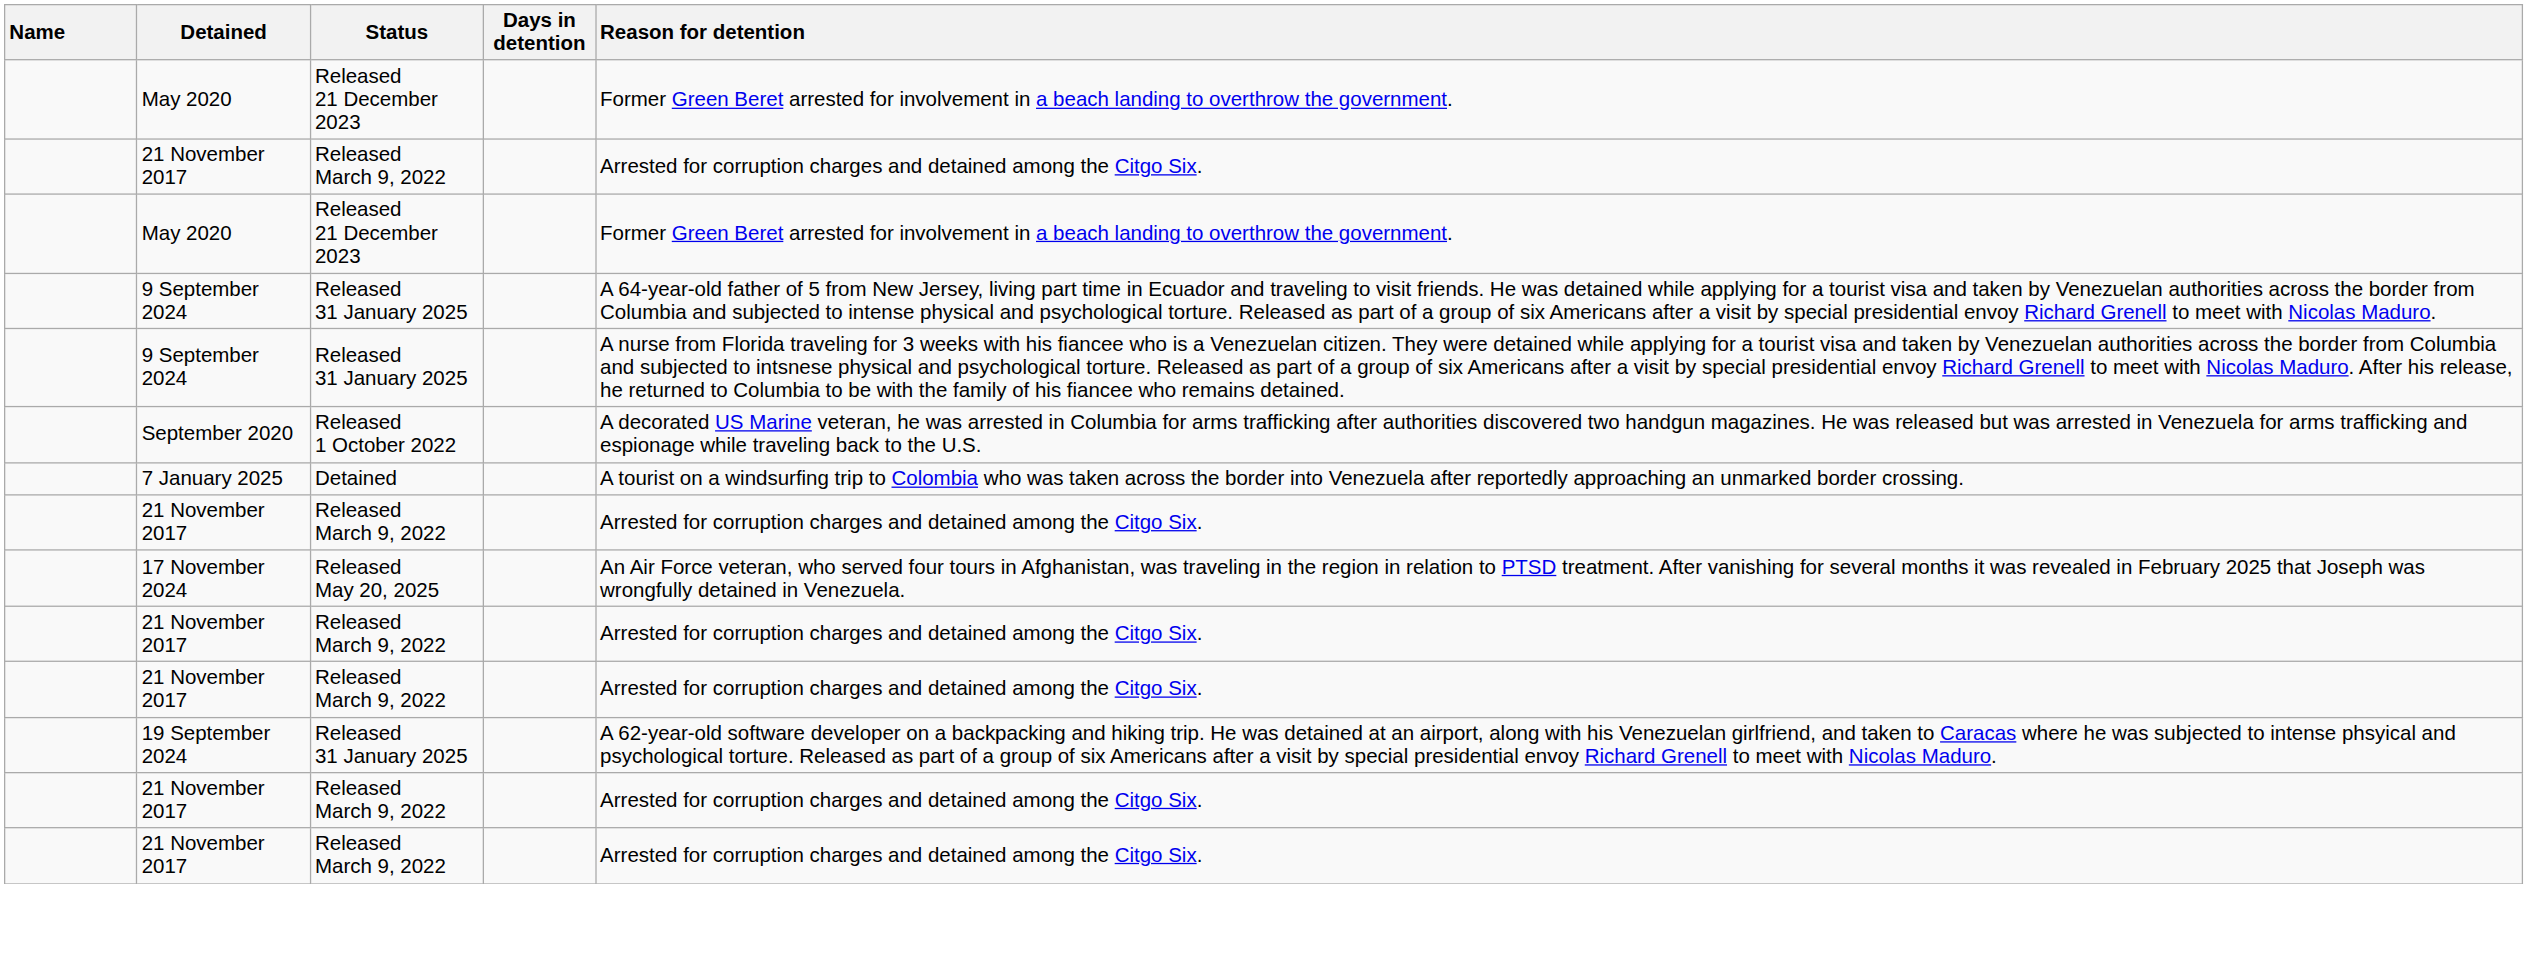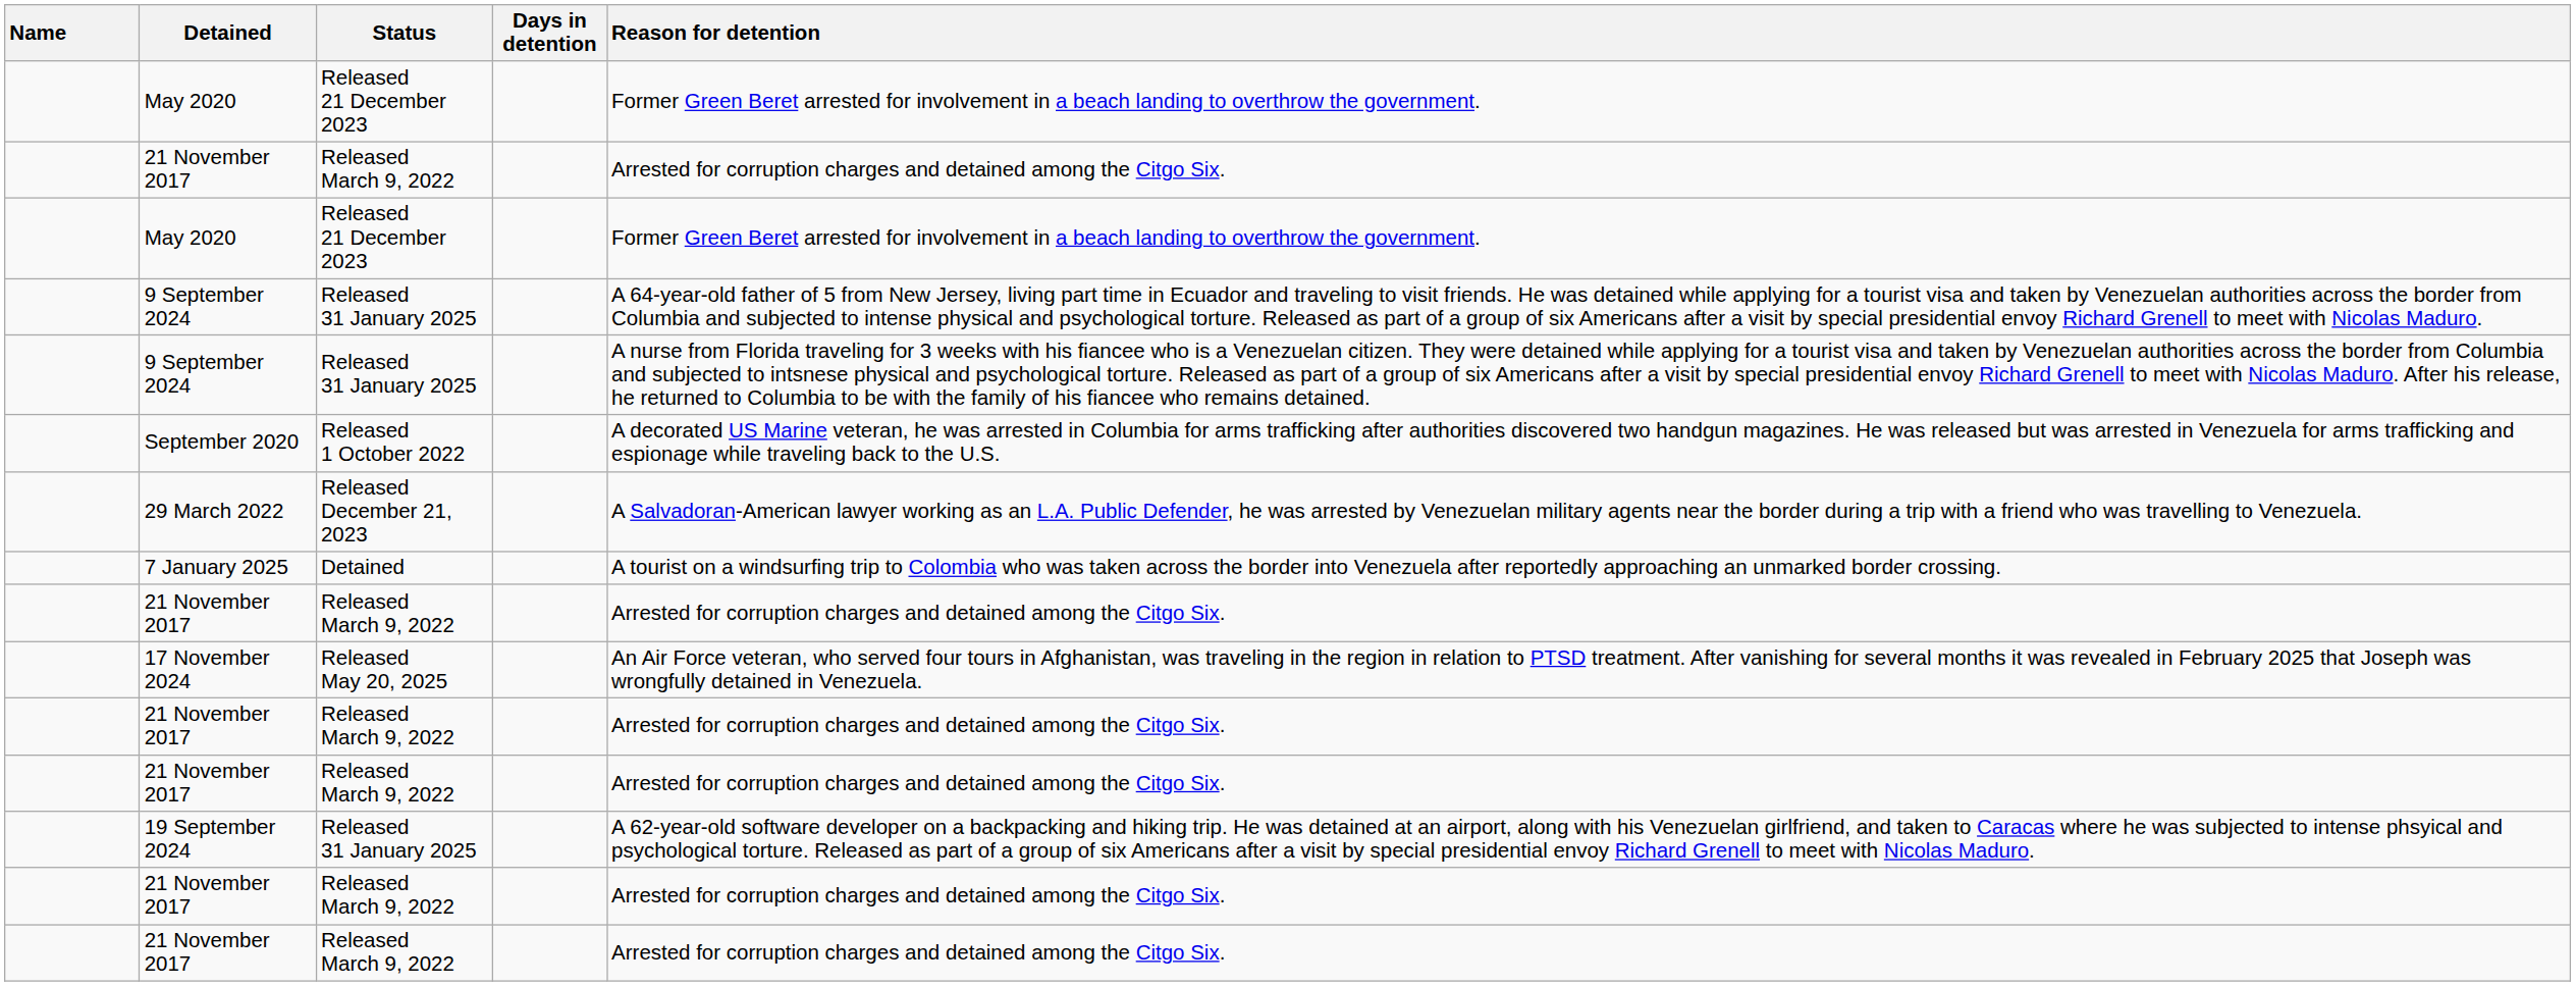 <table class="wikitable defaultleft col2center col3center col4center col5left sortable">
 <tr>
 <th style="text-align: left; width: 6em;">Name</th>
 <th style="width: 8em;">Detained</th>
 <th style="width: 8em;">Status</th>
 <th style="width: 5em;">Days in detention</th>
 <th class="unsortable" style="text-align: left;">Reason for detention</th>
 </tr>
 <tr>
 <td></td>
 <td>May 2020</td>
 <td>Released <br>21 December 2023</td>
 <td></td>
 <td>Former <a href='#'>Green Beret</a> arrested for involvement in <a href='#'>a beach landing to overthrow the government</a>.</td>
 </tr>
 <tr>
 <td></td>
 <td>21 November 2017</td>
 <td>Released <br>March 9, 2022</td>
 <td></td>
 <td>Arrested for corruption charges and detained among the <a href='#'>Citgo Six</a>.</td>
 </tr>
 <tr>
 <td></td>
 <td>May 2020</td>
 <td>Released <br>21 December 2023</td>
 <td></td>
 <td>Former <a href='#'>Green Beret</a> arrested for involvement in <a href='#'>a beach landing to overthrow the government</a>.</td>
 </tr>
 <tr>
 <td></td>
 <td>9 September 2024</td>
 <td>Released <br>31 January 2025</td>
 <td></td>
 <td>A 64-year-old father of 5 from New Jersey, living part time in Ecuador and traveling to visit friends. He was detained while applying for a tourist visa and taken by Venezuelan authorities across the border from Columbia and subjected to intense physical and psychological torture. Released as part of a group of six Americans after a visit by special presidential envoy <a href='#'>Richard Grenell</a> to meet with <a href='#'>Nicolas Maduro</a>.</td>
 </tr>
 <tr>
 <td></td>
 <td>9 September 2024</td>
 <td>Released <br>31 January 2025</td>
 <td></td>
 <td>A nurse from Florida traveling for 3 weeks with his fiancee who is a Venezuelan citizen. They were detained while applying for a tourist visa and taken by Venezuelan authorities across the border from Columbia and subjected to intsnese physical and psychological torture. Released as part of a group of six Americans after a visit by special presidential envoy <a href='#'>Richard Grenell</a> to meet with <a href='#'>Nicolas Maduro</a>. After his release, he returned to Columbia to be with the family of his fiancee who remains detained.</td>
 </tr>
 <tr>
 <td></td>
 <td>September 2020</td>
 <td>Released <br>1 October 2022</td>
 <td></td>
 <td>A decorated <a href='#'>US Marine</a> veteran, he was arrested in Columbia for arms trafficking after authorities discovered two handgun magazines. He was released but was arrested in Venezuela for arms trafficking and espionage while traveling back to the U.S.</td>
+</tr>
+<tr>
+<td></td>
+<td>29 March 2022</td>
+<td>Released <br>December 21, 2023</td>
+<td></td>
+<td>A <a href='#'>Salvadoran</a>-American lawyer working as an <a href='#'>L.A. Public Defender</a>, he was arrested by Venezuelan military agents near the border during a trip with a friend who was travelling to Venezuela.</td>
 </tr>
 <tr>
 <td></td>
 <td>7 January 2025</td>
 <td>Detained</td>
 <td></td>
 <td>A tourist on a windsurfing trip to <a href='#'>Colombia</a> who was taken across the border into Venezuela after reportedly approaching an unmarked border crossing.</td>
 </tr>
 <tr>
 <td></td>
 <td>21 November 2017</td>
 <td>Released <br>March 9, 2022</td>
 <td></td>
 <td>Arrested for corruption charges and detained among the <a href='#'>Citgo Six</a>.</td>
 </tr>
 <tr>
 <td></td>
 <td>17 November 2024</td>
 <td> Released <br>May 20, 2025</td>
 <td></td>
 <td>An Air Force veteran, who served four tours in Afghanistan, was traveling in the region in relation to <a href='#'>PTSD</a> treatment. After vanishing for several months it was revealed in February 2025 that Joseph was wrongfully detained in Venezuela.</td>
 </tr>
 <tr>
 <td></td>
 <td>21 November 2017</td>
 <td>Released <br>March 9, 2022</td>
 <td></td>
 <td>Arrested for corruption charges and detained among the <a href='#'>Citgo Six</a>.</td>
 </tr>
 <tr>
 <td></td>
 <td>21 November 2017</td>
 <td>Released <br>March 9, 2022</td>
 <td></td>
 <td>Arrested for corruption charges and detained among the <a href='#'>Citgo Six</a>.</td>
 </tr>
 <tr>
 <td></td>
 <td>19 September 2024</td>
 <td>Released <br>31 January 2025</td>
 <td></td>
 <td>A 62-year-old software developer on a backpacking and hiking trip. He was detained at an airport, along with his Venezuelan girlfriend, and taken to <a href='#'>Caracas</a> where he was subjected to intense phsyical and psychological torture. Released as part of a group of six Americans after a visit by special presidential envoy <a href='#'>Richard Grenell</a> to meet with <a href='#'>Nicolas Maduro</a>.</td>
 </tr>
 <tr>
 <td></td>
 <td>21 November 2017</td>
 <td>Released <br>March 9, 2022</td>
 <td></td>
 <td>Arrested for corruption charges and detained among the <a href='#'>Citgo Six</a>.</td>
 </tr>
 <tr>
 <td></td>
 <td>21 November 2017</td>
 <td>Released <br>March 9, 2022</td>
 <td></td>
 <td>Arrested for corruption charges and detained among the <a href='#'>Citgo Six</a>.</td>
 </tr>
 </table>
